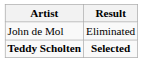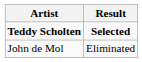 <table class="sortable wikitable" style="margin: 1em auto 1em auto">
 <tr>
 <th>Artist</th>
 <th>Result</th>
 </tr>
 <tr>
+<td><strong>Teddy Scholten</strong></td>
+<td align=center><strong>Selected</strong></td>
+</tr>
+<tr>
 <td>John de Mol</td>
 <td align=center>Eliminated</td>
 </tr>
-<tr>
-<td><strong>Teddy Scholten</strong></td>
-<td align=center><strong>Selected</strong></td>
-</tr>
 </table>
